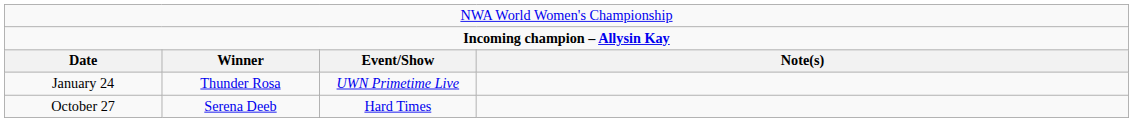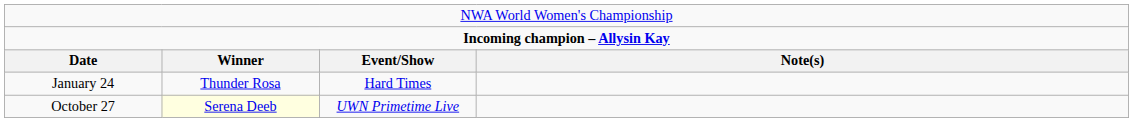 <table class="wikitable" style="text-align:center; width:100%;">
 <tr>
 <td colspan="4" style="text-align: center;"><a href='#'>NWA World Women's Championship</a></td>
 </tr>
 <tr>
 <td colspan="4" style="text-align: center;"><strong>Incoming champion – <a href='#'>Allysin Kay</a></strong></td>
 </tr>
 <tr>
 <th width=14%>Date</th>
 <th width=14%>Winner</th>
 <th width=14%>Event/Show</th>
 <th width=58%>Note(s)</th>
 </tr>
 <tr>
 <td>January 24</td>
 <td><a href='#'>Thunder Rosa</a></td>
-<td><em><a href='#'>UWN Primetime Live</a></em></td>
+<td><a href='#'>Hard Times</a></td>
 <td></td>
 </tr>
 <tr>
 <td>October 27</td>
-<td><a href='#'>Serena Deeb</a></td>
-<td><a href='#'>Hard Times</a></td>
+<td style="background: lightyellow;"><a href='#'>Serena Deeb</a></td>
+<td><em><a href='#'>UWN Primetime Live</a></em></td>
 <td></td>
 </tr>
 </table>
